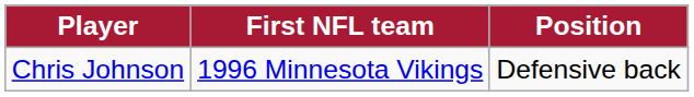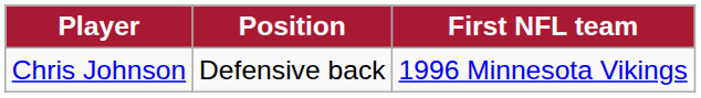 <table class="wikitable" width="65%">
 <tr>
 <th style="background:#A81933;color:#FFFFFF;">Player</th>
+<th style="background:#A81933;color:#FFFFFF;">Position</th>
 <th style="background:#A81933;color:#FFFFFF;">First NFL team</th>
-<th style="background:#A81933;color:#FFFFFF;">Position</th>
 </tr>
 <tr align="center" bgcolor="">
 <td><a href='#'>Chris Johnson</a></td>
+<td>Defensive back</td>
 <td><a href='#'>1996 Minnesota Vikings</a></td>
-<td>Defensive back</td>
 </tr>
 </table>
